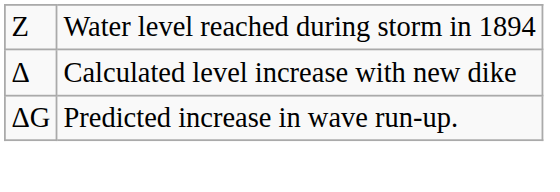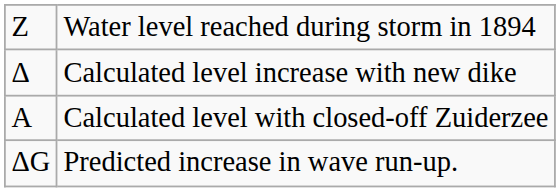 <table class="wikitable">
 <tr>
 <td>Z</td>
 <td>Water level reached during storm in 1894</td>
 </tr>
 <tr>
 <td>Δ</td>
 <td>Calculated level increase with new dike</td>
 </tr>
 <tr>
+<td>A</td>
+<td>Calculated level with closed-off Zuiderzee</td>
+</tr>
+<tr>
 <td>ΔG</td>
 <td>Predicted increase in wave run-up.</td>
 </tr>
 </table>
